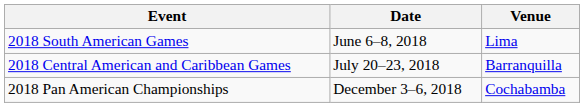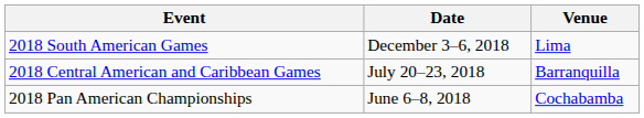 <table class="wikitable" width=600>
 <tr>
 <th>Event</th>
 <th>Date</th>
 <th>Venue</th>
 </tr>
 <tr>
 <td><a href='#'>2018 South American Games</a></td>
-<td>June 6–8, 2018</td>
+<td>December 3–6, 2018</td>
 <td> <a href='#'>Lima</a></td>
 </tr>
 <tr>
 <td><a href='#'>2018 Central American and Caribbean Games</a></td>
 <td>July 20–23, 2018</td>
 <td> <a href='#'>Barranquilla</a></td>
 </tr>
 <tr>
 <td>2018 Pan American Championships</td>
-<td>December 3–6, 2018</td>
+<td>June 6–8, 2018</td>
 <td> <a href='#'>Cochabamba</a></td>
 </tr>
 </table>
